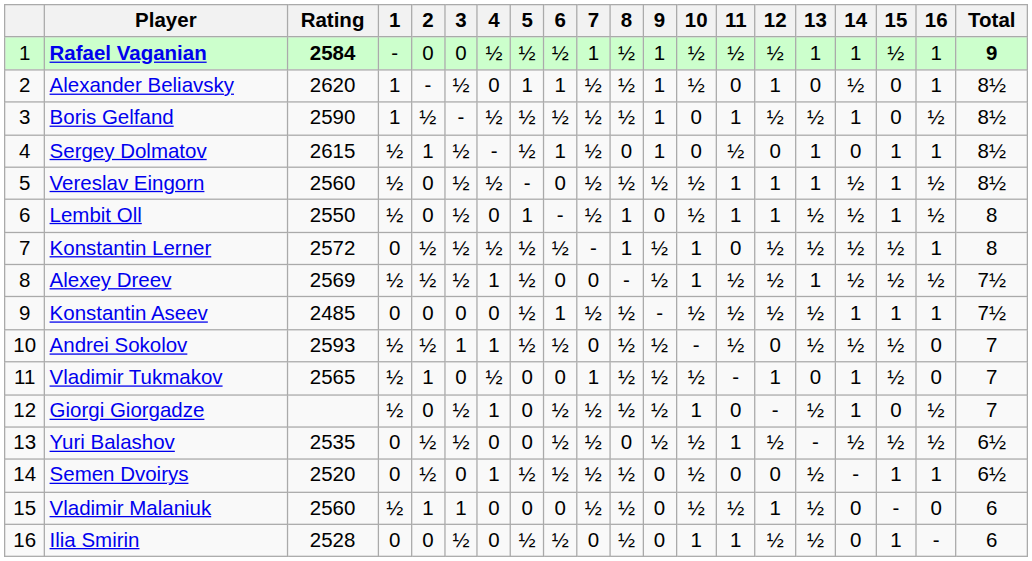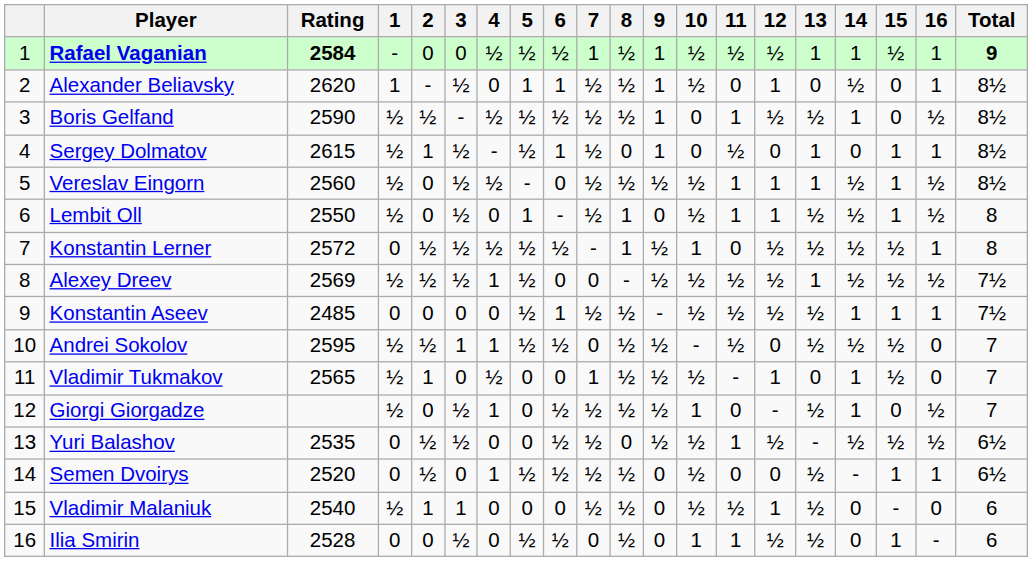 <table class="wikitable" border="1" width="800px">
 <tr>
 <th></th>
 <th>Player</th>
 <th>Rating</th>
 <th>1</th>
 <th>2</th>
 <th>3</th>
 <th>4</th>
 <th>5</th>
 <th>6</th>
 <th>7</th>
 <th>8</th>
 <th>9</th>
 <th>10</th>
 <th>11</th>
 <th>12</th>
 <th>13</th>
 <th>14</th>
 <th>15</th>
 <th>16</th>
 <th>Total</th>
 </tr>
 <tr align=center style="background:#ccffcc;">
 <td>1</td>
 <td align=left> <strong><a href='#'>Rafael Vaganian</a></strong></td>
 <td><strong>2584</strong></td>
 <td>-</td>
 <td>0</td>
 <td>0</td>
 <td>½</td>
 <td>½</td>
 <td>½</td>
 <td>1</td>
 <td>½</td>
 <td>1</td>
 <td>½</td>
 <td>½</td>
 <td>½</td>
 <td>1</td>
 <td>1</td>
 <td>½</td>
 <td>1</td>
 <td align=center><strong>9</strong></td>
 </tr>
 <tr align=center>
 <td>2</td>
 <td align=left> <a href='#'>Alexander Beliavsky</a></td>
 <td>2620</td>
 <td>1</td>
 <td>-</td>
 <td>½</td>
 <td>0</td>
 <td>1</td>
 <td>1</td>
 <td>½</td>
 <td>½</td>
 <td>1</td>
 <td>½</td>
 <td>0</td>
 <td>1</td>
 <td>0</td>
 <td>½</td>
 <td>0</td>
 <td>1</td>
 <td align=center>8½</td>
 </tr>
 <tr align=center>
 <td>3</td>
 <td align=left> <a href='#'>Boris Gelfand</a></td>
 <td>2590</td>
-<td>1</td>
+<td>½</td>
 <td>½</td>
 <td>-</td>
 <td>½</td>
 <td>½</td>
 <td>½</td>
 <td>½</td>
 <td>½</td>
 <td>1</td>
 <td>0</td>
 <td>1</td>
 <td>½</td>
 <td>½</td>
 <td>1</td>
 <td>0</td>
 <td>½</td>
 <td align=center>8½</td>
 </tr>
 <tr align=center>
 <td>4</td>
 <td align=left> <a href='#'>Sergey Dolmatov</a></td>
 <td>2615</td>
 <td>½</td>
 <td>1</td>
 <td>½</td>
 <td>-</td>
 <td>½</td>
 <td>1</td>
 <td>½</td>
 <td>0</td>
 <td>1</td>
 <td>0</td>
 <td>½</td>
 <td>0</td>
 <td>1</td>
 <td>0</td>
 <td>1</td>
 <td>1</td>
 <td align=center>8½</td>
 </tr>
 <tr align=center>
 <td>5</td>
 <td align=left> <a href='#'>Vereslav Eingorn</a></td>
 <td>2560</td>
 <td>½</td>
 <td>0</td>
 <td>½</td>
 <td>½</td>
 <td>-</td>
 <td>0</td>
 <td>½</td>
 <td>½</td>
 <td>½</td>
 <td>½</td>
 <td>1</td>
 <td>1</td>
 <td>1</td>
 <td>½</td>
 <td>1</td>
 <td>½</td>
 <td align=center>8½</td>
 </tr>
 <tr align=center>
 <td>6</td>
 <td align=left> <a href='#'>Lembit Oll</a></td>
 <td>2550</td>
 <td>½</td>
 <td>0</td>
 <td>½</td>
 <td>0</td>
 <td>1</td>
 <td>-</td>
 <td>½</td>
 <td>1</td>
 <td>0</td>
 <td>½</td>
 <td>1</td>
 <td>1</td>
 <td>½</td>
 <td>½</td>
 <td>1</td>
 <td>½</td>
 <td align=center>8</td>
 </tr>
 <tr align=center>
 <td>7</td>
 <td align=left> <a href='#'>Konstantin Lerner</a></td>
 <td>2572</td>
 <td>0</td>
 <td>½</td>
 <td>½</td>
 <td>½</td>
 <td>½</td>
 <td>½</td>
 <td>-</td>
 <td>1</td>
 <td>½</td>
 <td>1</td>
 <td>0</td>
 <td>½</td>
 <td>½</td>
 <td>½</td>
 <td>½</td>
 <td>1</td>
 <td align=center>8</td>
 </tr>
 <tr align=center>
 <td>8</td>
 <td align=left> <a href='#'>Alexey Dreev</a></td>
 <td>2569</td>
 <td>½</td>
 <td>½</td>
 <td>½</td>
 <td>1</td>
 <td>½</td>
 <td>0</td>
 <td>0</td>
 <td>-</td>
 <td>½</td>
-<td>1</td>
+<td>½</td>
 <td>½</td>
 <td>½</td>
 <td>1</td>
 <td>½</td>
 <td>½</td>
 <td>½</td>
 <td align=center>7½</td>
 </tr>
 <tr align=center>
 <td>9</td>
 <td align=left> <a href='#'>Konstantin Aseev</a></td>
 <td>2485</td>
 <td>0</td>
 <td>0</td>
 <td>0</td>
 <td>0</td>
 <td>½</td>
 <td>1</td>
 <td>½</td>
 <td>½</td>
 <td>-</td>
 <td>½</td>
 <td>½</td>
 <td>½</td>
 <td>½</td>
 <td>1</td>
 <td>1</td>
 <td>1</td>
 <td align=center>7½</td>
 </tr>
 <tr align=center>
 <td>10</td>
 <td align=left> <a href='#'>Andrei Sokolov</a></td>
-<td>2593</td>
+<td>2595</td>
 <td>½</td>
 <td>½</td>
 <td>1</td>
 <td>1</td>
 <td>½</td>
 <td>½</td>
 <td>0</td>
 <td>½</td>
 <td>½</td>
 <td>-</td>
 <td>½</td>
 <td>0</td>
 <td>½</td>
 <td>½</td>
 <td>½</td>
 <td>0</td>
 <td align=center>7</td>
 </tr>
 <tr align=center>
 <td>11</td>
 <td align=left> <a href='#'>Vladimir Tukmakov</a></td>
 <td>2565</td>
 <td>½</td>
 <td>1</td>
 <td>0</td>
 <td>½</td>
 <td>0</td>
 <td>0</td>
 <td>1</td>
 <td>½</td>
 <td>½</td>
 <td>½</td>
 <td>-</td>
 <td>1</td>
 <td>0</td>
 <td>1</td>
 <td>½</td>
 <td>0</td>
 <td align=center>7</td>
 </tr>
 <tr align=center>
 <td>12</td>
 <td align=left> <a href='#'>Giorgi Giorgadze</a></td>
 <td></td>
 <td>½</td>
 <td>0</td>
 <td>½</td>
 <td>1</td>
 <td>0</td>
 <td>½</td>
 <td>½</td>
 <td>½</td>
 <td>½</td>
 <td>1</td>
 <td>0</td>
 <td>-</td>
 <td>½</td>
 <td>1</td>
 <td>0</td>
 <td>½</td>
 <td align=center>7</td>
 </tr>
 <tr align=center>
 <td>13</td>
 <td align=left> <a href='#'>Yuri Balashov</a></td>
 <td>2535</td>
 <td>0</td>
 <td>½</td>
 <td>½</td>
 <td>0</td>
 <td>0</td>
 <td>½</td>
 <td>½</td>
 <td>0</td>
 <td>½</td>
 <td>½</td>
 <td>1</td>
 <td>½</td>
 <td>-</td>
 <td>½</td>
 <td>½</td>
 <td>½</td>
 <td align=center>6½</td>
 </tr>
 <tr align=center>
 <td>14</td>
 <td align=left> <a href='#'>Semen Dvoirys</a></td>
 <td>2520</td>
 <td>0</td>
 <td>½</td>
 <td>0</td>
 <td>1</td>
 <td>½</td>
 <td>½</td>
 <td>½</td>
 <td>½</td>
 <td>0</td>
 <td>½</td>
 <td>0</td>
 <td>0</td>
 <td>½</td>
 <td>-</td>
 <td>1</td>
 <td>1</td>
 <td align=center>6½</td>
 </tr>
 <tr align=center>
 <td>15</td>
 <td align=left> <a href='#'>Vladimir Malaniuk</a></td>
-<td>2560</td>
+<td>2540</td>
 <td>½</td>
 <td>1</td>
 <td>1</td>
 <td>0</td>
 <td>0</td>
 <td>0</td>
 <td>½</td>
 <td>½</td>
 <td>0</td>
 <td>½</td>
 <td>½</td>
 <td>1</td>
 <td>½</td>
 <td>0</td>
 <td>-</td>
 <td>0</td>
 <td align=center>6</td>
 </tr>
 <tr align=center>
 <td>16</td>
 <td align=left> <a href='#'>Ilia Smirin</a></td>
 <td>2528</td>
 <td>0</td>
 <td>0</td>
 <td>½</td>
 <td>0</td>
 <td>½</td>
 <td>½</td>
 <td>0</td>
 <td>½</td>
 <td>0</td>
 <td>1</td>
 <td>1</td>
 <td>½</td>
 <td>½</td>
 <td>0</td>
 <td>1</td>
 <td>-</td>
 <td align=center>6</td>
 </tr>
 </table>
